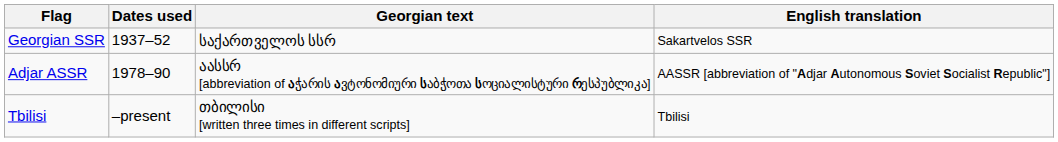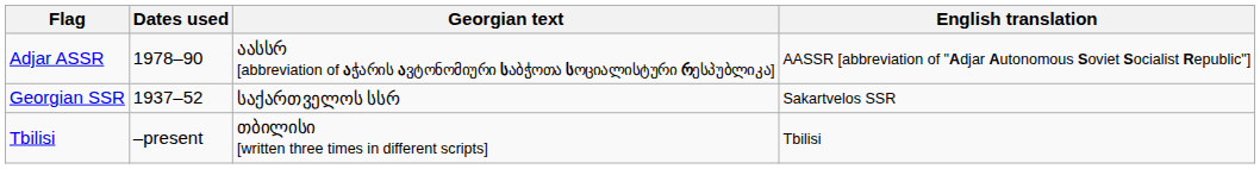 <table class="wikitable sortable noresize">
 <tr>
 <th>Flag</th>
 <th>Dates used</th>
 <th>Georgian text</th>
 <th>English translation</th>
 </tr>
 <tr>
+<td> <a href='#'>Adjar ASSR</a></td>
+<td>1978–90</td>
+<td>აასსრ<br><small>[abbreviation of <strong>ა</strong>ჭარის <strong>ა</strong>ვტონომიური <strong>ს</strong>აბჭოთა <strong>ს</strong>ოციალისტური <strong>რ</strong>ესპუბლიკა]</small></td>
+<td><small>AASSR [abbreviation of "<strong>A</strong>djar <strong>A</strong>utonomous <strong>S</strong>oviet <strong>S</strong>ocialist <strong>R</strong>epublic"]</small></td>
+</tr>
+<tr>
 <td> <a href='#'>Georgian SSR</a></td>
 <td>1937–52</td>
 <td>საქართველოს სსრ</td>
 <td><small>Sakartvelos SSR</small></td>
-</tr>
-<tr>
-<td> <a href='#'>Adjar ASSR</a></td>
-<td>1978–90</td>
-<td>აასსრ<br><small>[abbreviation of <strong>ა</strong>ჭარის <strong>ა</strong>ვტონომიური <strong>ს</strong>აბჭოთა <strong>ს</strong>ოციალისტური <strong>რ</strong>ესპუბლიკა]</small></td>
-<td><small>AASSR [abbreviation of "<strong>A</strong>djar <strong>A</strong>utonomous <strong>S</strong>oviet <strong>S</strong>ocialist <strong>R</strong>epublic"]</small></td>
 </tr>
 <tr>
 <td> <a href='#'>Tbilisi</a></td>
 <td>–present</td>
 <td>თბილისი<br><small>[written three times in different scripts]</small></td>
 <td><small>Tbilisi</small></td>
 </tr>
 </table>
